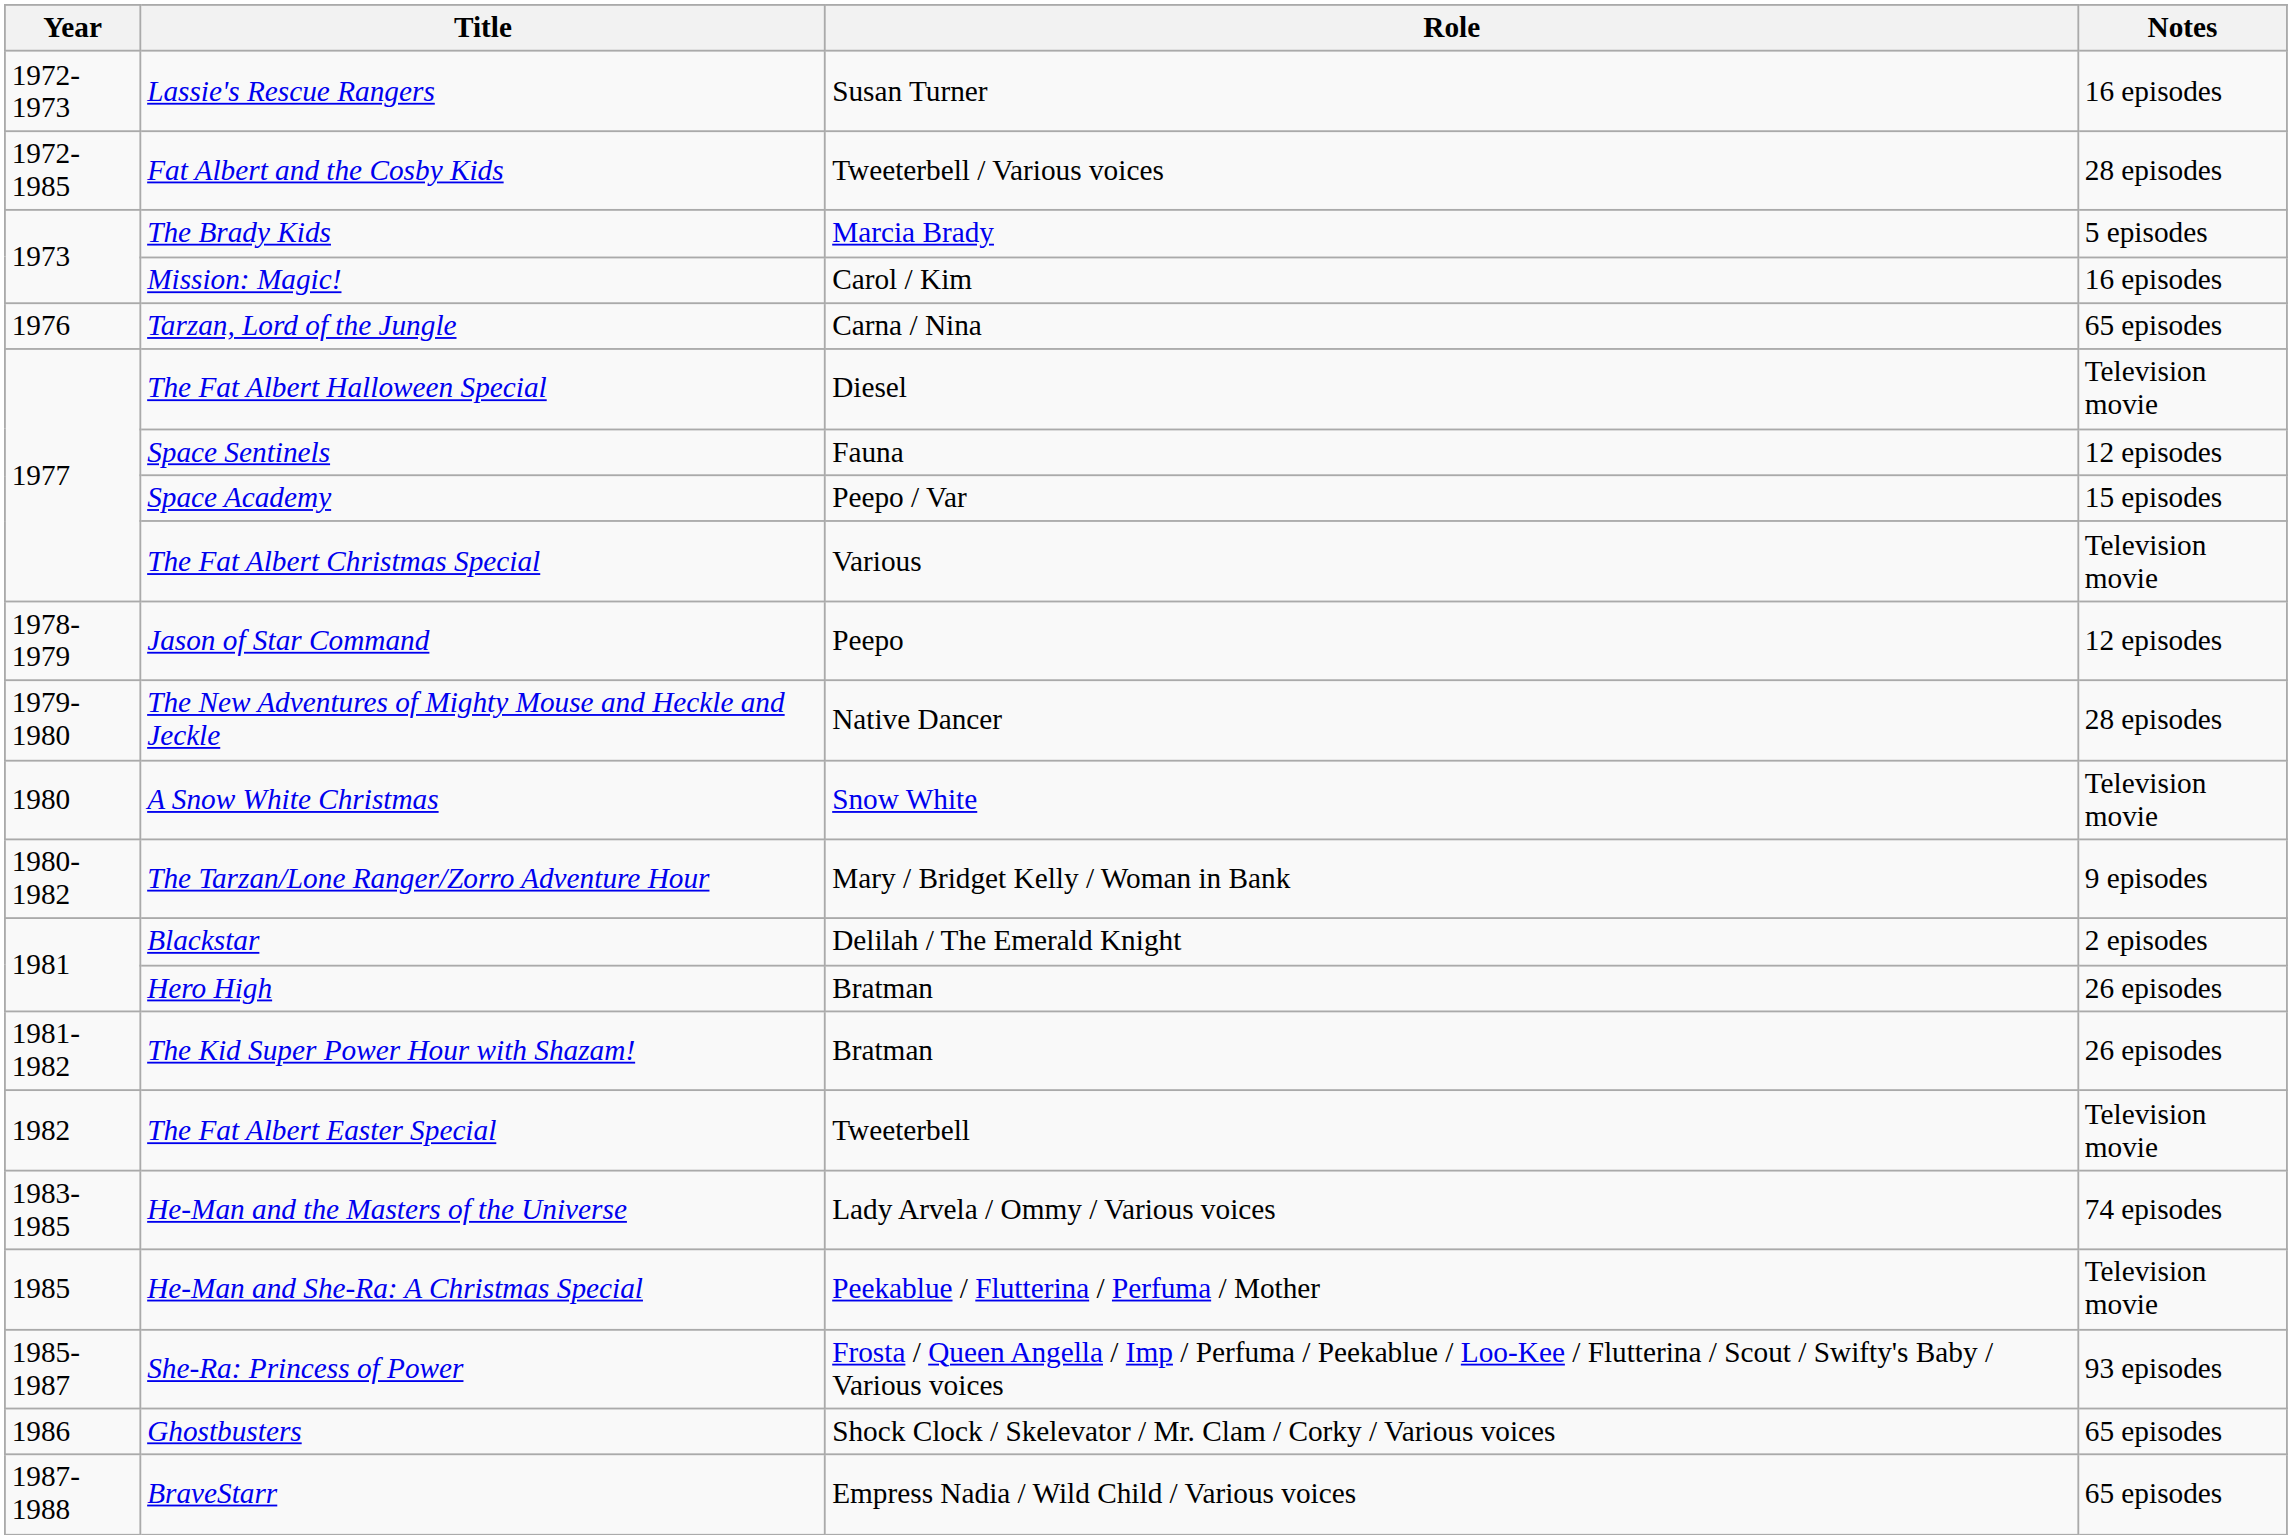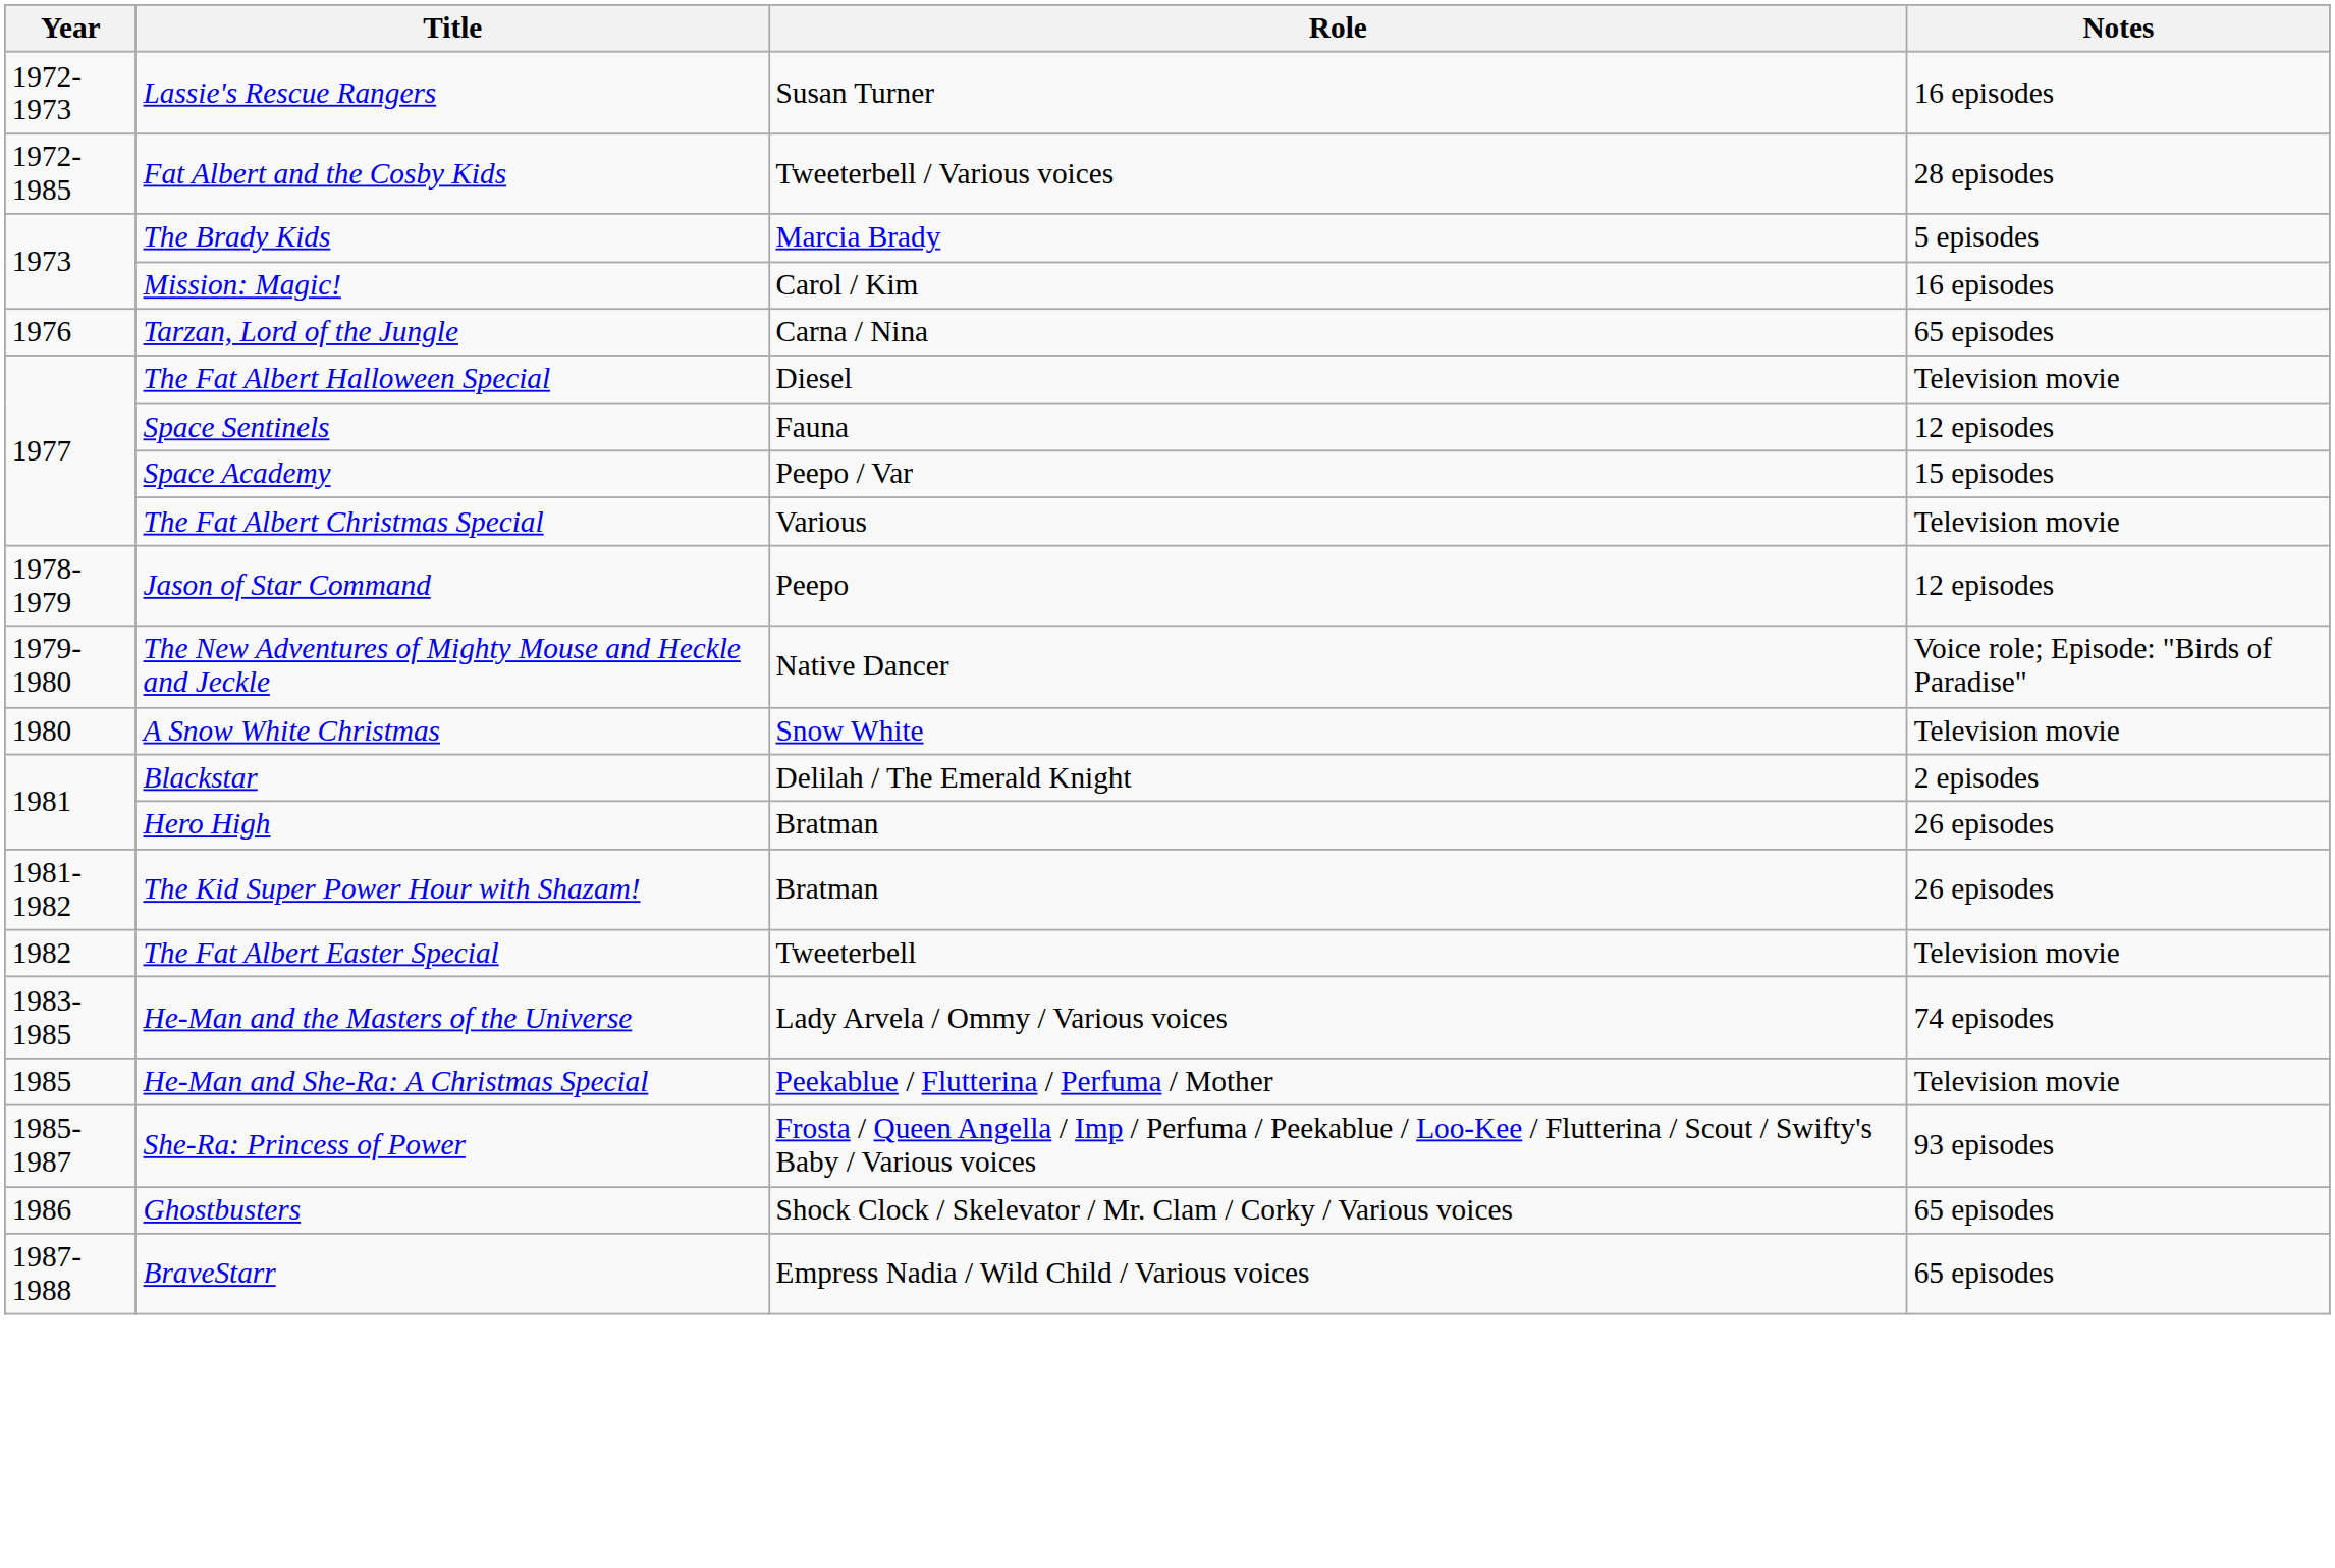 <table class="wikitable">
 <tr>
 <th>Year</th>
 <th>Title</th>
 <th>Role</th>
 <th>Notes</th>
 </tr>
 <tr>
 <td>1972-1973</td>
 <td><em><a href='#'>Lassie's Rescue Rangers</a></em></td>
 <td>Susan Turner</td>
 <td>16 episodes</td>
 </tr>
 <tr>
 <td>1972-1985</td>
 <td><em><a href='#'>Fat Albert and the Cosby Kids</a></em></td>
 <td>Tweeterbell / Various voices</td>
 <td>28 episodes</td>
 </tr>
 <tr>
 <td rowspan="2">1973</td>
 <td><em><a href='#'>The Brady Kids</a></em></td>
 <td><a href='#'>Marcia Brady</a></td>
 <td>5 episodes</td>
 </tr>
 <tr>
 <td><em><a href='#'>Mission: Magic!</a></em></td>
 <td>Carol / Kim</td>
 <td>16 episodes</td>
 </tr>
 <tr>
 <td>1976</td>
 <td><em><a href='#'>Tarzan, Lord of the Jungle</a></em></td>
 <td>Carna / Nina</td>
 <td>65 episodes</td>
 </tr>
 <tr>
 <td rowspan="4">1977</td>
 <td><em><a href='#'>The Fat Albert Halloween Special</a></em></td>
 <td>Diesel</td>
 <td>Television movie</td>
 </tr>
 <tr>
 <td><em><a href='#'>Space Sentinels</a></em></td>
 <td>Fauna</td>
 <td>12 episodes</td>
 </tr>
 <tr>
 <td><em><a href='#'>Space Academy</a></em></td>
 <td>Peepo / Var</td>
 <td>15 episodes</td>
 </tr>
 <tr>
 <td><em><a href='#'>The Fat Albert Christmas Special</a></em></td>
 <td>Various</td>
 <td>Television movie</td>
 </tr>
 <tr>
 <td>1978-1979</td>
 <td><em><a href='#'>Jason of Star Command</a></em></td>
 <td>Peepo</td>
 <td>12 episodes</td>
 </tr>
 <tr>
 <td>1979-1980</td>
 <td><em><a href='#'>The New Adventures of Mighty Mouse and Heckle and Jeckle</a></em></td>
 <td>Native Dancer</td>
-<td>28 episodes</td>
+<td>Voice role; Episode: "Birds of Paradise"</td>
 </tr>
 <tr>
 <td>1980</td>
 <td><em><a href='#'>A Snow White Christmas</a></em></td>
 <td><a href='#'>Snow White</a></td>
 <td>Television movie</td>
-</tr>
-<tr>
-<td>1980-1982</td>
-<td><em><a href='#'>The Tarzan/Lone Ranger/Zorro Adventure Hour</a></em></td>
-<td>Mary / Bridget Kelly / Woman in Bank</td>
-<td>9 episodes</td>
 </tr>
 <tr>
 <td rowspan="2">1981</td>
 <td><em><a href='#'>Blackstar</a></em></td>
 <td>Delilah / The Emerald Knight</td>
 <td>2 episodes</td>
 </tr>
 <tr>
 <td><em><a href='#'>Hero High</a></em></td>
 <td>Bratman</td>
 <td>26 episodes</td>
 </tr>
 <tr>
 <td>1981-1982</td>
 <td><em><a href='#'>The Kid Super Power Hour with Shazam!</a></em></td>
 <td>Bratman</td>
 <td>26 episodes</td>
 </tr>
 <tr>
 <td>1982</td>
 <td><em><a href='#'>The Fat Albert Easter Special</a></em></td>
 <td>Tweeterbell</td>
 <td>Television movie</td>
 </tr>
 <tr>
 <td>1983-1985</td>
 <td><em><a href='#'>He-Man and the Masters of the Universe</a></em></td>
 <td>Lady Arvela / Ommy / Various voices</td>
 <td>74 episodes</td>
 </tr>
 <tr>
 <td>1985</td>
 <td><em><a href='#'>He-Man and She-Ra: A Christmas Special</a></em></td>
 <td><a href='#'>Peekablue</a> / <a href='#'>Flutterina</a> / <a href='#'>Perfuma</a> / Mother</td>
 <td>Television movie</td>
 </tr>
 <tr>
 <td>1985-1987</td>
 <td><em><a href='#'>She-Ra: Princess of Power</a></em></td>
 <td><a href='#'>Frosta</a> / <a href='#'>Queen Angella</a> / <a href='#'>Imp</a> / Perfuma / Peekablue / <a href='#'>Loo-Kee</a> / Flutterina  / Scout / Swifty's Baby / Various voices</td>
 <td>93 episodes</td>
 </tr>
 <tr>
 <td>1986</td>
 <td><em><a href='#'>Ghostbusters</a></em></td>
 <td>Shock Clock / Skelevator / Mr. Clam / Corky / Various voices</td>
 <td>65 episodes</td>
 </tr>
 <tr>
 <td>1987-1988</td>
 <td><em><a href='#'>BraveStarr</a></em></td>
 <td>Empress Nadia / Wild Child / Various voices</td>
 <td>65 episodes</td>
 </tr>
 </table>
